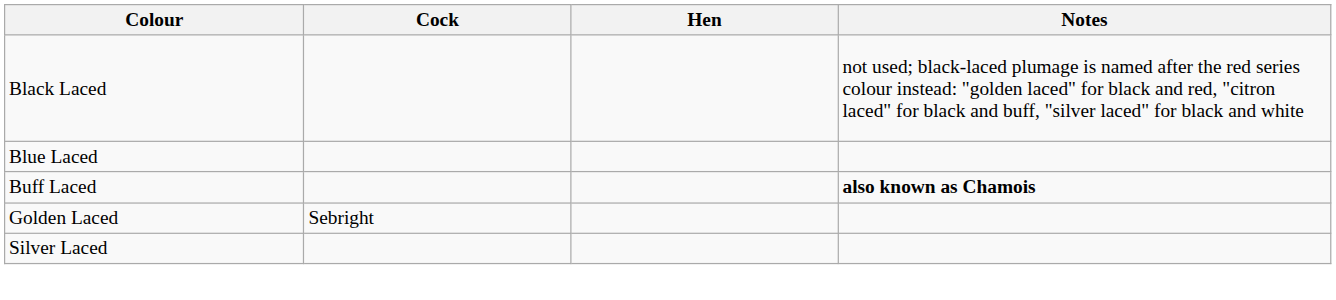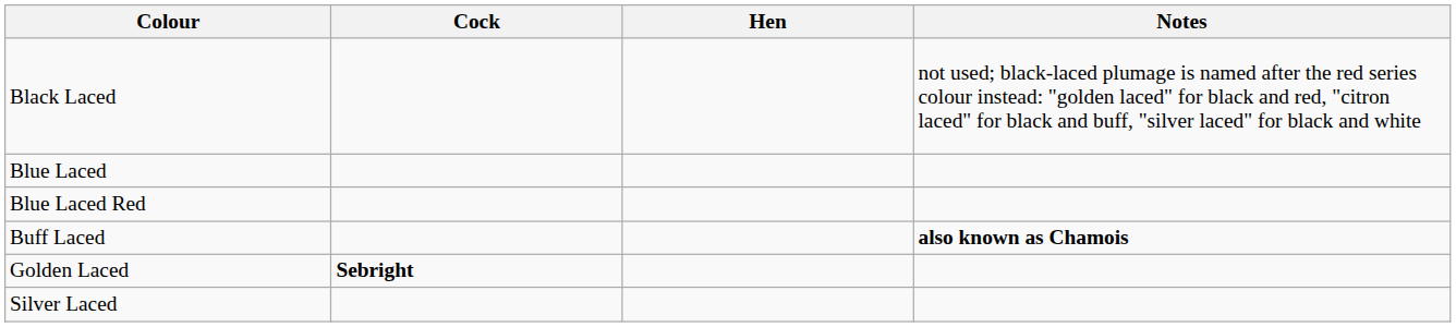 <table class="wikitable">
 <tr>
 <th style="width: 180pt;">Colour</th>
 <th style="width: 160pt;">Cock</th>
 <th style="width: 160pt;">Hen</th>
 <th style="width: 300pt;">Notes</th>
 </tr>
 <tr>
 <td>Black Laced</td>
 <td style="height: 80px;"></td>
 <td></td>
 <td>not used; black-laced plumage is named after the red series colour instead: "golden laced" for black and red, "citron laced" for black and buff, "silver laced" for black and white</td>
 </tr>
 <tr>
 <td>Blue Laced</td>
 <td></td>
 <td></td>
 <td></td>
 </tr>
 <tr>
+<td>Blue Laced Red</td>
+<td></td>
+<td></td>
+<td></td>
+</tr>
+<tr>
 <td>Buff Laced</td>
 <td></td>
 <td></td>
 <td><strong>also known as Chamois</strong></td>
 </tr>
 <tr>
 <td>Golden Laced</td>
-<td>Sebright</td>
+<td><strong>Sebright</strong></td>
 <td></td>
 <td></td>
 </tr>
 <tr>
 <td>Silver Laced</td>
 <td></td>
 <td></td>
 <td></td>
 </tr>
 </table>
